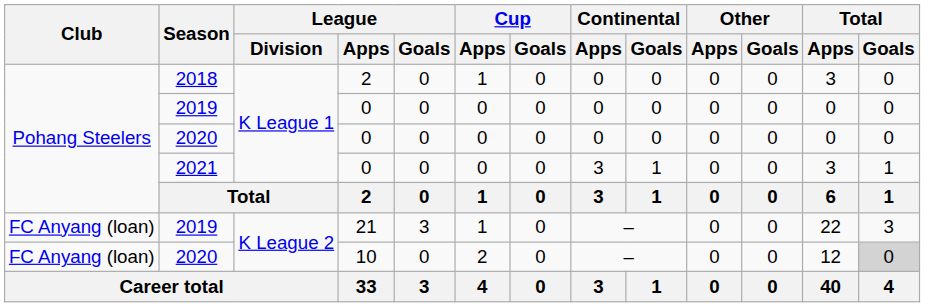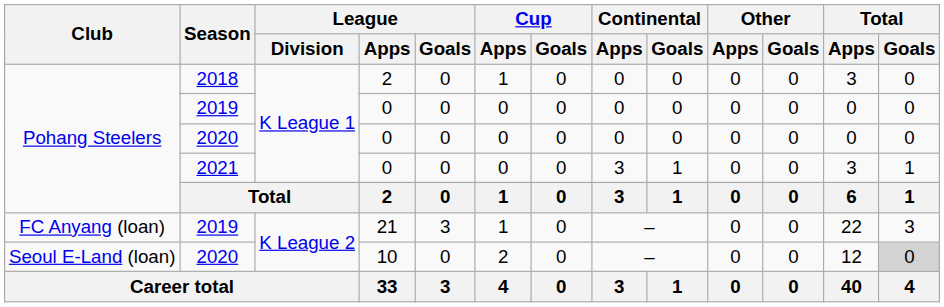 <table class="wikitable" style="text-align: center">
 <tr>
 <th rowspan="2">Club</th>
 <th rowspan="2">Season</th>
 <th colspan="3">League</th>
 <th colspan="2"><a href='#'>Cup</a></th>
 <th colspan="2">Continental</th>
 <th colspan="2">Other</th>
 <th colspan="2">Total</th>
 </tr>
 <tr>
 <th>Division</th>
 <th>Apps</th>
 <th>Goals</th>
 <th>Apps</th>
 <th>Goals</th>
 <th>Apps</th>
 <th>Goals</th>
 <th>Apps</th>
 <th>Goals</th>
 <th>Apps</th>
 <th>Goals</th>
 </tr>
 <tr>
 <td rowspan="5"><a href='#'>Pohang Steelers</a></td>
 <td><a href='#'>2018</a></td>
 <td rowspan="4"><a href='#'>K League 1</a></td>
 <td>2</td>
 <td>0</td>
 <td>1</td>
 <td>0</td>
 <td>0</td>
 <td>0</td>
 <td>0</td>
 <td>0</td>
 <td>3</td>
 <td>0</td>
 </tr>
 <tr>
 <td><a href='#'>2019</a></td>
 <td>0</td>
 <td>0</td>
 <td>0</td>
 <td>0</td>
 <td>0</td>
 <td>0</td>
 <td>0</td>
 <td>0</td>
 <td>0</td>
 <td>0</td>
 </tr>
 <tr>
 <td><a href='#'>2020</a></td>
 <td>0</td>
 <td>0</td>
 <td>0</td>
 <td>0</td>
 <td>0</td>
 <td>0</td>
 <td>0</td>
 <td>0</td>
 <td>0</td>
 <td>0</td>
 </tr>
 <tr>
 <td><a href='#'>2021</a></td>
 <td>0</td>
 <td>0</td>
 <td>0</td>
 <td>0</td>
 <td>3</td>
 <td>1</td>
 <td>0</td>
 <td>0</td>
 <td>3</td>
 <td>1</td>
 </tr>
 <tr>
 <th colspan=2>Total</th>
 <th>2</th>
 <th>0</th>
 <th>1</th>
 <th>0</th>
 <th>3</th>
 <th>1</th>
 <th>0</th>
 <th>0</th>
 <th>6</th>
 <th>1</th>
 </tr>
 <tr>
 <td><a href='#'>FC Anyang</a> (loan)</td>
 <td><a href='#'>2019</a></td>
 <td rowspan="2"><a href='#'>K League 2</a></td>
 <td>21</td>
 <td>3</td>
 <td>1</td>
 <td>0</td>
 <td colspan="2">–</td>
 <td>0</td>
 <td>0</td>
 <td>22</td>
 <td>3</td>
 </tr>
 <tr>
-<td><a href='#'>FC Anyang</a> (loan)</td>
+<td><a href='#'>Seoul E-Land</a> (loan)</td>
 <td><a href='#'>2020</a></td>
 <td>10</td>
 <td>0</td>
 <td>2</td>
 <td>0</td>
 <td colspan="2">–</td>
 <td>0</td>
 <td>0</td>
 <td>12</td>
 <td style="background: lightgrey;">0</td>
 </tr>
 <tr>
 <th colspan=3>Career total</th>
 <th>33</th>
 <th>3</th>
 <th>4</th>
 <th>0</th>
 <th>3</th>
 <th>1</th>
 <th>0</th>
 <th>0</th>
 <th>40</th>
 <th>4</th>
 </tr>
 </table>
